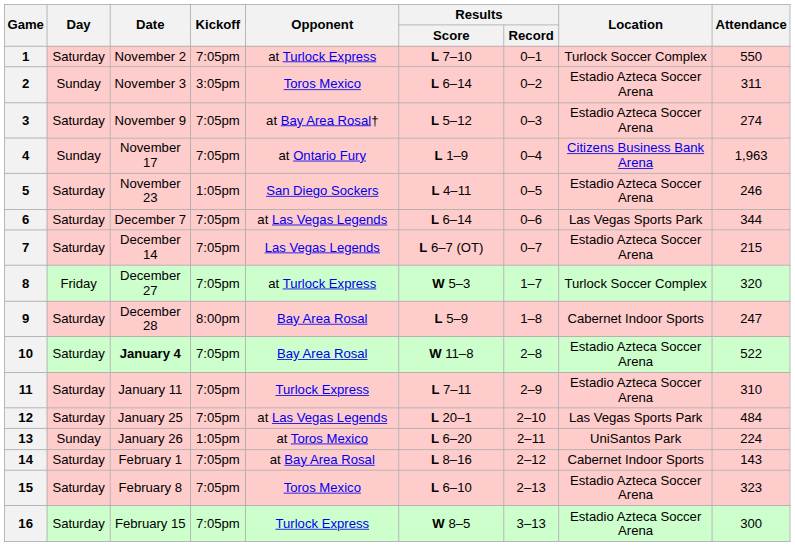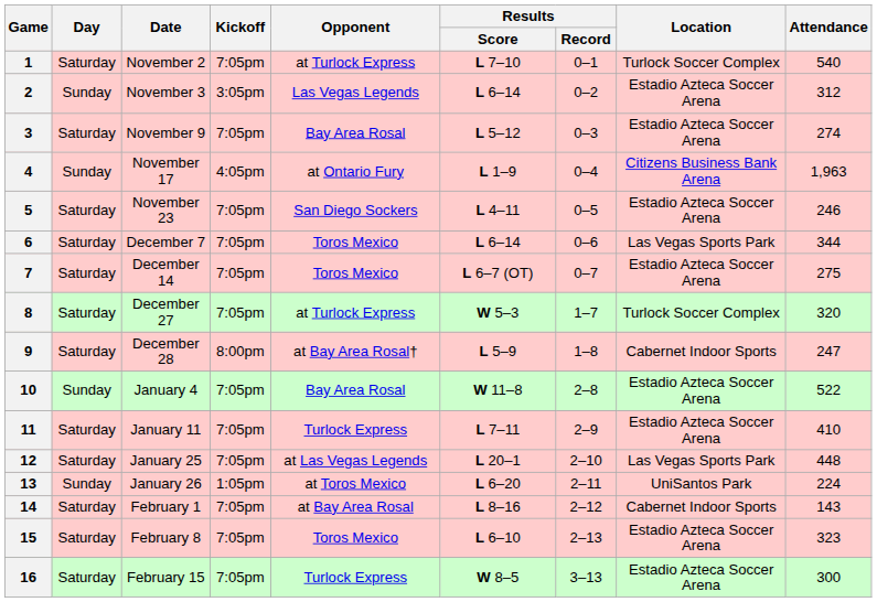 <table class="wikitable">
 <tr>
 <th rowspan="2" width="40">Game</th>
 <th rowspan="2" width="70">Day</th>
 <th rowspan="2" width="90">Date</th>
 <th rowspan="2" width="60">Kickoff</th>
 <th rowspan="2" width="180">Opponent</th>
 <th colspan="2" width="180">Results</th>
 <th rowspan="2" width="180">Location</th>
 <th rowspan="2" width="80">Attendance</th>
 </tr>
 <tr>
 <th width="120">Score</th>
 <th width="60">Record</th>
 </tr>
 <tr align="center" bgcolor="#FFCCCC">
 <th>1</th>
 <td>Saturday</td>
 <td>November 2</td>
 <td>7:05pm</td>
 <td>at <a href='#'>Turlock Express</a></td>
 <td><strong>L</strong> 7–10</td>
 <td>0–1</td>
 <td>Turlock Soccer Complex</td>
-<td>550</td>
+<td>540</td>
 </tr>
 <tr align="center" bgcolor="#FFCCCC">
 <th>2</th>
 <td>Sunday</td>
 <td>November 3</td>
 <td>3:05pm</td>
-<td><a href='#'>Toros Mexico</a></td>
+<td><a href='#'>Las Vegas Legends</a></td>
 <td><strong>L</strong> 6–14</td>
 <td>0–2</td>
 <td>Estadio Azteca Soccer Arena</td>
-<td>311</td>
+<td>312</td>
 </tr>
 <tr align="center" bgcolor="#FFCCCC">
 <th>3</th>
 <td>Saturday</td>
 <td>November 9</td>
 <td>7:05pm</td>
-<td>at <a href='#'>Bay Area Rosal</a>†</td>
+<td><a href='#'>Bay Area Rosal</a></td>
 <td><strong>L</strong> 5–12</td>
 <td>0–3</td>
 <td>Estadio Azteca Soccer Arena</td>
 <td>274</td>
 </tr>
 <tr align="center" bgcolor="#FFCCCC">
 <th>4</th>
 <td>Sunday</td>
 <td>November 17</td>
-<td>7:05pm</td>
+<td>4:05pm</td>
 <td>at <a href='#'>Ontario Fury</a></td>
 <td><strong>L</strong> 1–9</td>
 <td>0–4</td>
 <td><a href='#'>Citizens Business Bank Arena</a></td>
 <td>1,963</td>
 </tr>
 <tr align="center" bgcolor="#FFCCCC">
 <th>5</th>
 <td>Saturday</td>
 <td>November 23</td>
-<td>1:05pm</td>
+<td>7:05pm</td>
 <td><a href='#'>San Diego Sockers</a></td>
 <td><strong>L</strong> 4–11</td>
 <td>0–5</td>
 <td>Estadio Azteca Soccer Arena</td>
 <td>246</td>
 </tr>
 <tr align="center" bgcolor="#FFCCCC">
 <th>6</th>
 <td>Saturday</td>
 <td>December 7</td>
 <td>7:05pm</td>
-<td>at <a href='#'>Las Vegas Legends</a></td>
+<td><a href='#'>Toros Mexico</a></td>
 <td><strong>L</strong> 6–14</td>
 <td>0–6</td>
 <td>Las Vegas Sports Park</td>
 <td>344</td>
 </tr>
 <tr align="center" bgcolor="#FFCCCC">
 <th>7</th>
 <td>Saturday</td>
 <td>December 14</td>
 <td>7:05pm</td>
-<td><a href='#'>Las Vegas Legends</a></td>
+<td><a href='#'>Toros Mexico</a></td>
 <td><strong>L</strong> 6–7 (OT)</td>
 <td>0–7</td>
 <td>Estadio Azteca Soccer Arena</td>
-<td>215</td>
+<td>275</td>
 </tr>
 <tr align="center" bgcolor="#CCFFCC">
 <th>8</th>
-<td>Friday</td>
+<td>Saturday</td>
 <td>December 27</td>
 <td>7:05pm</td>
 <td>at <a href='#'>Turlock Express</a></td>
 <td><strong>W</strong> 5–3</td>
 <td>1–7</td>
 <td>Turlock Soccer Complex</td>
 <td>320</td>
 </tr>
 <tr align="center" bgcolor="#FFCCCC">
 <th>9</th>
 <td>Saturday</td>
 <td>December 28</td>
 <td>8:00pm</td>
-<td><a href='#'>Bay Area Rosal</a></td>
+<td>at <a href='#'>Bay Area Rosal</a>†</td>
 <td><strong>L</strong> 5–9</td>
 <td>1–8</td>
 <td>Cabernet Indoor Sports</td>
 <td>247</td>
 </tr>
 <tr align="center" bgcolor="#CCFFCC">
 <th>10</th>
-<td>Saturday</td>
-<td><strong>January 4</strong></td>
+<td>Sunday</td>
+<td>January 4</td>
 <td>7:05pm</td>
 <td><a href='#'>Bay Area Rosal</a></td>
 <td><strong>W</strong> 11–8</td>
 <td>2–8</td>
 <td>Estadio Azteca Soccer Arena</td>
 <td>522</td>
 </tr>
 <tr align="center" bgcolor="#FFCCCC">
 <th>11</th>
 <td>Saturday</td>
 <td>January 11</td>
 <td>7:05pm</td>
 <td><a href='#'>Turlock Express</a></td>
 <td><strong>L</strong> 7–11</td>
 <td>2–9</td>
 <td>Estadio Azteca Soccer Arena</td>
-<td>310</td>
+<td>410</td>
 </tr>
 <tr align="center" bgcolor="#FFCCCC">
 <th>12</th>
 <td>Saturday</td>
 <td>January 25</td>
 <td>7:05pm</td>
 <td>at <a href='#'>Las Vegas Legends</a></td>
 <td><strong>L</strong> 20–1</td>
 <td>2–10</td>
 <td>Las Vegas Sports Park</td>
-<td>484</td>
+<td>448</td>
 </tr>
 <tr align="center" bgcolor="#FFCCCC">
 <th>13</th>
 <td>Sunday</td>
 <td>January 26</td>
 <td>1:05pm</td>
 <td>at <a href='#'>Toros Mexico</a></td>
 <td><strong>L</strong> 6–20</td>
 <td>2–11</td>
 <td>UniSantos Park</td>
 <td>224</td>
 </tr>
 <tr align="center" bgcolor="#FFCCCC">
 <th>14</th>
 <td>Saturday</td>
 <td>February 1</td>
 <td>7:05pm</td>
 <td>at <a href='#'>Bay Area Rosal</a></td>
 <td><strong>L</strong> 8–16</td>
 <td>2–12</td>
 <td>Cabernet Indoor Sports</td>
 <td>143</td>
 </tr>
 <tr align="center" bgcolor="#FFCCCC">
 <th>15</th>
 <td>Saturday</td>
 <td>February 8</td>
 <td>7:05pm</td>
 <td><a href='#'>Toros Mexico</a></td>
 <td><strong>L</strong> 6–10</td>
 <td>2–13</td>
 <td>Estadio Azteca Soccer Arena</td>
 <td>323</td>
 </tr>
 <tr align="center" bgcolor="#CCFFCC">
 <th>16</th>
 <td>Saturday</td>
 <td>February 15</td>
 <td>7:05pm</td>
 <td><a href='#'>Turlock Express</a></td>
 <td><strong>W</strong> 8–5</td>
 <td>3–13</td>
 <td>Estadio Azteca Soccer Arena</td>
 <td>300</td>
 </tr>
 </table>
